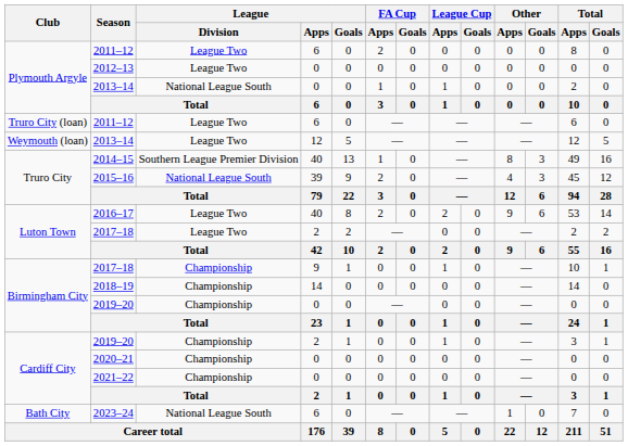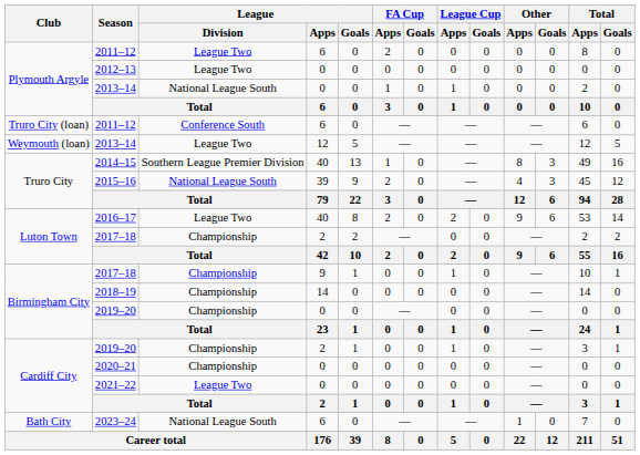 <table class=wikitable style="text-align: center">
 <tr>
 <th rowspan=2>Club</th>
 <th rowspan=2>Season</th>
 <th colspan=3>League</th>
 <th colspan=2><a href='#'>FA Cup</a></th>
 <th colspan=2><a href='#'>League Cup</a></th>
 <th colspan=2>Other</th>
 <th colspan=2>Total</th>
 </tr>
 <tr>
 <th>Division</th>
 <th>Apps</th>
 <th>Goals</th>
 <th>Apps</th>
 <th>Goals</th>
 <th>Apps</th>
 <th>Goals</th>
 <th>Apps</th>
 <th>Goals</th>
 <th>Apps</th>
 <th>Goals</th>
 </tr>
 <tr>
 <td rowspan=4><a href='#'>Plymouth Argyle</a></td>
 <td><a href='#'>2011–12</a></td>
 <td><a href='#'>League Two</a></td>
 <td>6</td>
 <td>0</td>
 <td>2</td>
 <td>0</td>
 <td>0</td>
 <td>0</td>
 <td>0</td>
 <td>0</td>
 <td>8</td>
 <td>0</td>
 </tr>
 <tr>
 <td><a href='#'>2012–13</a></td>
 <td>League Two</td>
 <td>0</td>
 <td>0</td>
 <td>0</td>
 <td>0</td>
 <td>0</td>
 <td>0</td>
 <td>0</td>
 <td>0</td>
 <td>0</td>
 <td>0</td>
 </tr>
 <tr>
 <td><a href='#'>2013–14</a></td>
 <td>National League South</td>
 <td>0</td>
 <td>0</td>
 <td>1</td>
 <td>0</td>
 <td>1</td>
 <td>0</td>
 <td>0</td>
 <td>0</td>
 <td>2</td>
 <td>0</td>
 </tr>
 <tr>
 <th colspan=2>Total</th>
 <th>6</th>
 <th>0</th>
 <th>3</th>
 <th>0</th>
 <th>1</th>
 <th>0</th>
 <th>0</th>
 <th>0</th>
 <th>10</th>
 <th>0</th>
 </tr>
 <tr>
 <td><a href='#'>Truro City</a> (loan)</td>
 <td><a href='#'>2011–12</a></td>
-<td>League Two</td>
+<td><a href='#'>Conference South</a></td>
 <td>6</td>
 <td>0</td>
 <td colspan=2>—</td>
 <td colspan=2>—</td>
 <td colspan=2>—</td>
 <td>6</td>
 <td>0</td>
 </tr>
 <tr>
 <td><a href='#'>Weymouth</a> (loan)</td>
 <td><a href='#'>2013–14</a></td>
 <td>League Two</td>
 <td>12</td>
 <td>5</td>
 <td colspan=2>—</td>
 <td colspan=2>—</td>
 <td colspan=2>—</td>
 <td>12</td>
 <td>5</td>
 </tr>
 <tr>
 <td rowspan=3>Truro City</td>
 <td><a href='#'>2014–15</a></td>
 <td>Southern League Premier Division</td>
 <td>40</td>
 <td>13</td>
 <td>1</td>
 <td>0</td>
 <td colspan=2>—</td>
 <td>8</td>
 <td>3</td>
 <td>49</td>
 <td>16</td>
 </tr>
 <tr>
 <td><a href='#'>2015–16</a></td>
 <td><a href='#'>National League South</a></td>
 <td>39</td>
 <td>9</td>
 <td>2</td>
 <td>0</td>
 <td colspan=2>—</td>
 <td>4</td>
 <td>3</td>
 <td>45</td>
 <td>12</td>
 </tr>
 <tr>
 <th colspan=2>Total</th>
 <th>79</th>
 <th>22</th>
 <th>3</th>
 <th>0</th>
 <th colspan=2>—</th>
 <th>12</th>
 <th>6</th>
 <th>94</th>
 <th>28</th>
 </tr>
 <tr>
 <td rowspan=3><a href='#'>Luton Town</a></td>
 <td><a href='#'>2016–17</a></td>
 <td>League Two</td>
 <td>40</td>
 <td>8</td>
 <td>2</td>
 <td>0</td>
 <td>2</td>
 <td>0</td>
 <td>9</td>
 <td>6</td>
 <td>53</td>
 <td>14</td>
 </tr>
 <tr>
 <td><a href='#'>2017–18</a></td>
-<td>League Two</td>
+<td>Championship</td>
 <td>2</td>
 <td>2</td>
 <td colspan=2>—</td>
 <td>0</td>
 <td>0</td>
 <td colspan=2>—</td>
 <td>2</td>
 <td>2</td>
 </tr>
 <tr>
 <th colspan=2>Total</th>
 <th>42</th>
 <th>10</th>
 <th>2</th>
 <th>0</th>
 <th>2</th>
 <th>0</th>
 <th>9</th>
 <th>6</th>
 <th>55</th>
 <th>16</th>
 </tr>
 <tr>
 <td rowspan=4><a href='#'>Birmingham City</a></td>
 <td><a href='#'>2017–18</a></td>
 <td><a href='#'>Championship</a></td>
 <td>9</td>
 <td>1</td>
 <td>0</td>
 <td>0</td>
 <td>1</td>
 <td>0</td>
 <td colspan=2>—</td>
 <td>10</td>
 <td>1</td>
 </tr>
 <tr>
 <td><a href='#'>2018–19</a></td>
 <td>Championship</td>
 <td>14</td>
 <td>0</td>
 <td>0</td>
 <td>0</td>
 <td>0</td>
 <td>0</td>
 <td colspan=2>—</td>
 <td>14</td>
 <td>0</td>
 </tr>
 <tr>
 <td><a href='#'>2019–20</a></td>
 <td>Championship</td>
 <td>0</td>
 <td>0</td>
 <td colspan=2>—</td>
 <td>0</td>
 <td>0</td>
 <td colspan=2>—</td>
 <td>0</td>
 <td>0</td>
 </tr>
 <tr>
 <th colspan=2>Total</th>
 <th>23</th>
 <th>1</th>
 <th>0</th>
 <th>0</th>
 <th>1</th>
 <th>0</th>
 <th colspan=2>—</th>
 <th>24</th>
 <th>1</th>
 </tr>
 <tr>
 <td rowspan=4><a href='#'>Cardiff City</a></td>
 <td><a href='#'>2019–20</a></td>
 <td>Championship</td>
 <td>2</td>
 <td>1</td>
 <td>0</td>
 <td>0</td>
 <td>1</td>
 <td>0</td>
 <td colspan=2>—</td>
 <td>3</td>
 <td>1</td>
 </tr>
 <tr>
 <td><a href='#'>2020–21</a></td>
 <td>Championship</td>
 <td>0</td>
 <td>0</td>
 <td>0</td>
 <td>0</td>
 <td>0</td>
 <td>0</td>
 <td colspan=2>—</td>
 <td>0</td>
 <td>0</td>
 </tr>
 <tr>
 <td><a href='#'>2021–22</a></td>
-<td>Championship</td>
+<td><a href='#'>League Two</a></td>
 <td>0</td>
 <td>0</td>
 <td>0</td>
 <td>0</td>
 <td>0</td>
 <td>0</td>
 <td colspan=2>—</td>
 <td>0</td>
 <td>0</td>
 </tr>
 <tr>
 <th colspan=2>Total</th>
 <th>2</th>
 <th>1</th>
 <th>0</th>
 <th>0</th>
 <th>1</th>
 <th>0</th>
 <th colspan=2>—</th>
 <th>3</th>
 <th>1</th>
 </tr>
 <tr>
 <td><a href='#'>Bath City</a></td>
 <td><a href='#'>2023–24</a></td>
 <td>National League South</td>
 <td>6</td>
 <td>0</td>
 <td colspan=2>—</td>
 <td colspan=2>—</td>
 <td>1</td>
 <td>0</td>
 <td>7</td>
 <td>0</td>
 </tr>
 <tr>
 <th colspan=3>Career total</th>
 <th>176</th>
 <th>39</th>
 <th>8</th>
 <th>0</th>
 <th>5</th>
 <th>0</th>
 <th>22</th>
 <th>12</th>
 <th>211</th>
 <th>51</th>
 </tr>
 </table>
